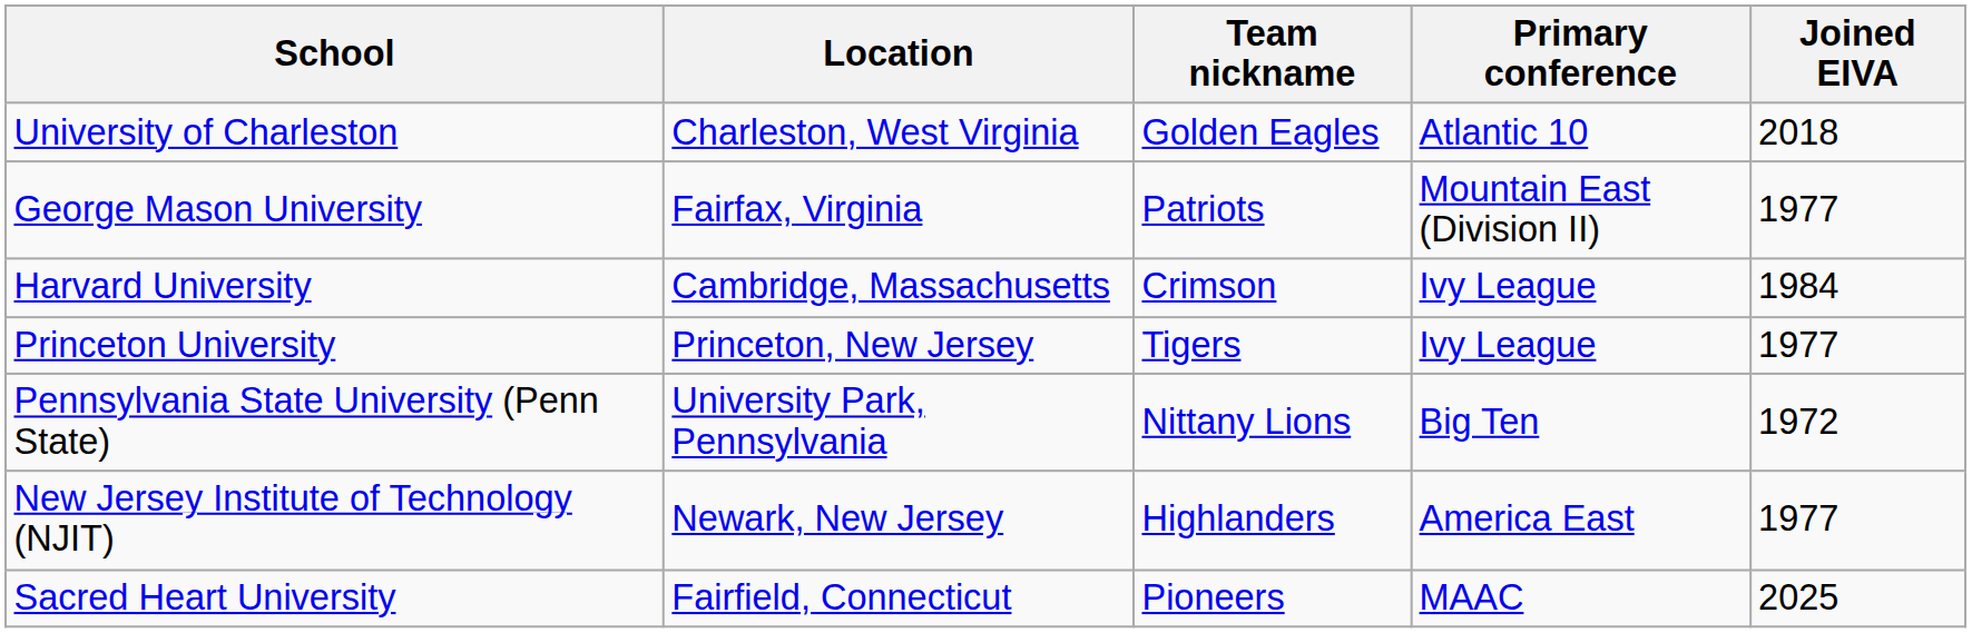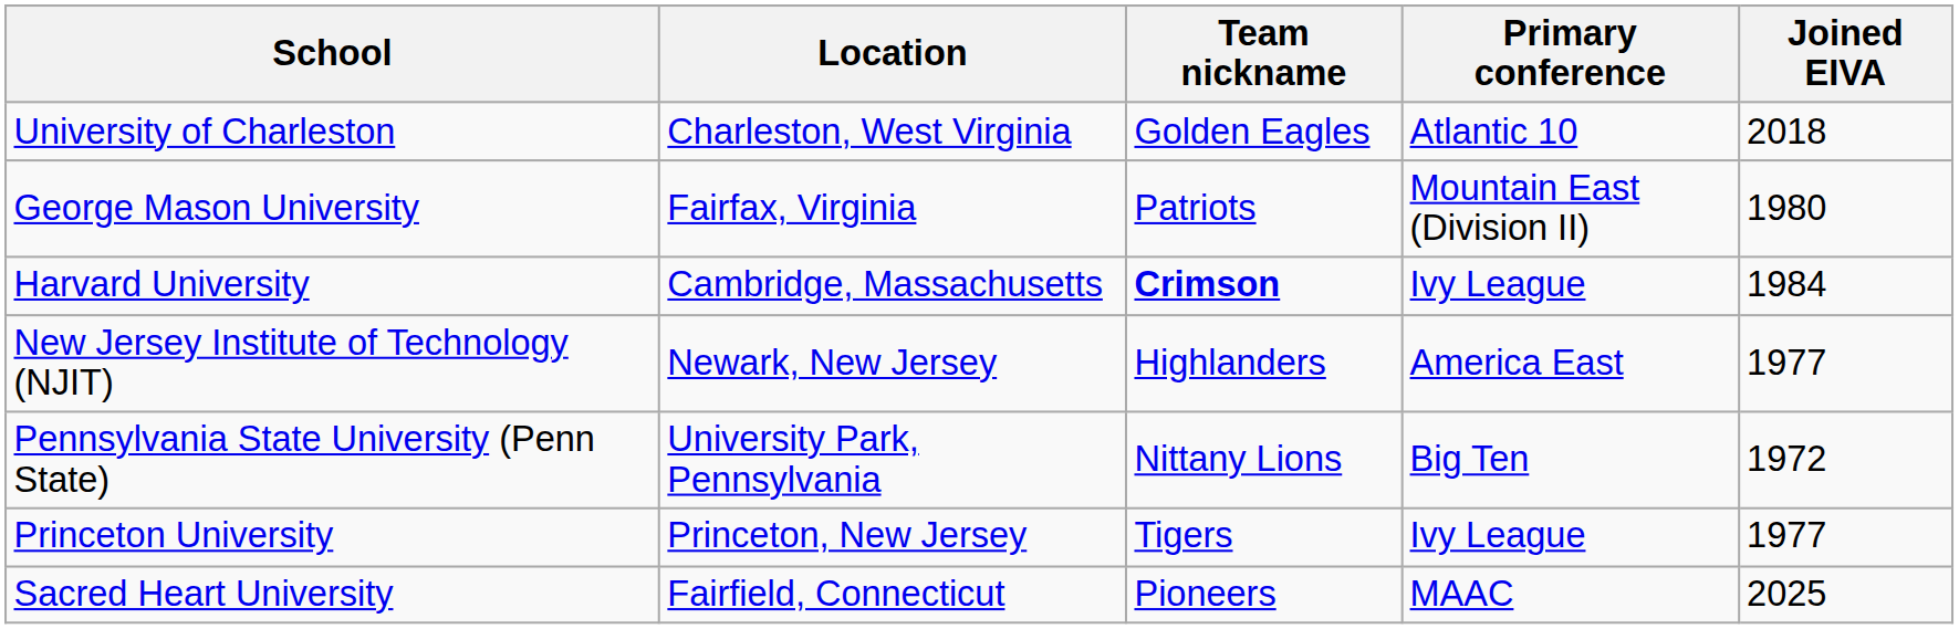 <table class="wikitable">
 <tr>
 <th>School</th>
 <th>Location</th>
 <th>Team nickname</th>
 <th>Primary conference</th>
 <th>Joined EIVA</th>
 </tr>
 <tr>
 <td><a href='#'>University of Charleston</a></td>
 <td><a href='#'>Charleston, West Virginia</a></td>
 <td><a href='#'>Golden Eagles</a></td>
 <td><a href='#'>Atlantic 10</a></td>
 <td>2018</td>
 </tr>
 <tr>
 <td><a href='#'>George Mason University</a></td>
 <td><a href='#'>Fairfax, Virginia</a></td>
 <td><a href='#'>Patriots</a></td>
 <td><a href='#'>Mountain East</a> <br> (Division II)</td>
-<td>1977</td>
+<td>1980</td>
 </tr>
 <tr>
 <td><a href='#'>Harvard University</a></td>
 <td><a href='#'>Cambridge, Massachusetts</a></td>
-<td><a href='#'>Crimson</a></td>
+<td><strong><a href='#'>Crimson</a></strong></td>
 <td><a href='#'>Ivy League</a></td>
 <td>1984</td>
 </tr>
 <tr>
-<td><a href='#'>Princeton University</a></td>
-<td><a href='#'>Princeton, New Jersey</a></td>
-<td><a href='#'>Tigers</a></td>
-<td><a href='#'>Ivy League</a></td>
+<td><a href='#'>New Jersey Institute of Technology</a> (NJIT)</td>
+<td><a href='#'>Newark, New Jersey</a></td>
+<td><a href='#'>Highlanders</a></td>
+<td><a href='#'>America East</a></td>
 <td>1977</td>
 </tr>
 <tr>
 <td><a href='#'>Pennsylvania State University</a> (Penn State)</td>
 <td><a href='#'>University Park, Pennsylvania</a></td>
 <td><a href='#'>Nittany Lions</a></td>
 <td><a href='#'>Big Ten</a></td>
 <td>1972</td>
 </tr>
 <tr>
-<td><a href='#'>New Jersey Institute of Technology</a> (NJIT)</td>
-<td><a href='#'>Newark, New Jersey</a></td>
-<td><a href='#'>Highlanders</a></td>
-<td><a href='#'>America East</a></td>
+<td><a href='#'>Princeton University</a></td>
+<td><a href='#'>Princeton, New Jersey</a></td>
+<td><a href='#'>Tigers</a></td>
+<td><a href='#'>Ivy League</a></td>
 <td>1977</td>
 </tr>
 <tr>
 <td><a href='#'>Sacred Heart University</a></td>
 <td><a href='#'>Fairfield, Connecticut</a></td>
 <td><a href='#'>Pioneers</a></td>
 <td><a href='#'>MAAC</a></td>
 <td>2025</td>
 </tr>
 </table>
